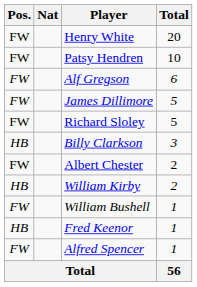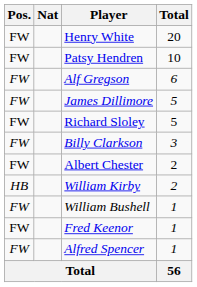 <table class="wikitable"  style="text-align:center; border:1px #aaa solid;">
 <tr>
 <th>Pos.</th>
 <th>Nat</th>
 <th>Player</th>
 <th>Total</th>
 </tr>
 <tr>
 <td>FW</td>
 <td></td>
 <td style="text-align:left;"><a href='#'>Henry White</a></td>
 <td>20</td>
 </tr>
 <tr>
 <td>FW</td>
 <td></td>
 <td style="text-align:left;"><a href='#'>Patsy Hendren</a></td>
 <td>10</td>
 </tr>
 <tr>
 <td><em>FW</em></td>
 <td><em></em></td>
 <td style="text-align:left;"><em><a href='#'>Alf Gregson</a></em></td>
 <td><em>6</em></td>
 </tr>
 <tr>
 <td><em>FW</em></td>
 <td><em></em></td>
 <td style="text-align:left;"><em><a href='#'>James Dillimore</a></em></td>
 <td><em>5</em></td>
 </tr>
 <tr>
 <td>FW</td>
 <td></td>
 <td style="text-align:left;"><a href='#'>Richard Sloley</a></td>
 <td>5</td>
 </tr>
 <tr>
-<td><em>HB</em></td>
+<td><em>FW</em></td>
 <td><em></em></td>
 <td style="text-align:left;"><em><a href='#'>Billy Clarkson</a></em></td>
 <td><em>3</em></td>
 </tr>
 <tr>
 <td>FW</td>
 <td></td>
 <td style="text-align:left;"><a href='#'>Albert Chester</a></td>
 <td>2</td>
 </tr>
 <tr>
 <td><em>HB</em></td>
 <td><em></em></td>
 <td style="text-align:left;"><a href='#'><em>William Kirby</em></a></td>
 <td><em>2</em></td>
 </tr>
 <tr>
 <td><em>FW</em></td>
 <td><em></em></td>
 <td style="text-align:left;"><em>William Bushell</em></td>
 <td><em>1</em></td>
 </tr>
 <tr>
-<td><em>HB</em></td>
+<td>FW</td>
 <td><em></em></td>
 <td style="text-align:left;"><em><a href='#'>Fred Keenor</a></em></td>
 <td><em>1</em></td>
 </tr>
 <tr>
 <td><em>FW</em></td>
 <td><em></em></td>
 <td style="text-align:left;"><em><a href='#'>Alfred Spencer</a></em></td>
 <td><em>1</em></td>
 </tr>
 <tr>
 <th colspan="3">Total</th>
 <th>56</th>
 </tr>
 </table>
